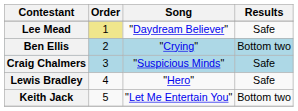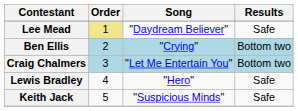 <table class="wikitable plainrowheaders" style="text-align:center;">
 <tr>
 <th scope="col">Contestant</th>
 <th scope="col">Order</th>
 <th scope="col">Song</th>
 <th scope="col">Results</th>
 </tr>
 <tr>
 </tr>
 <tr>
 <th scope="row">Lee Mead</th>
 <td style="background: khaki;">1</td>
 <td>"<a href='#'>Daydream Believer</a>"</td>
 <td>Safe</td>
 </tr>
 <tr style = "background:lightblue">
 <th scope="row">Ben Ellis</th>
 <td>2</td>
 <td>"<a href='#'>Crying</a>"</td>
 <td>Bottom two</td>
 </tr>
 <tr style = "background:lightblue">
 <th scope="row">Craig Chalmers</th>
 <td>3</td>
-<td>"<a href='#'>Suspicious Minds</a>"</td>
-<td>Safe</td>
+<td>"<a href='#'>Let Me Entertain You</a>"</td>
+<td>Bottom two</td>
 </tr>
 <tr>
 <th scope="row">Lewis Bradley</th>
 <td>4</td>
 <td>"<a href='#'>Hero</a>"</td>
 <td>Safe</td>
 </tr>
 <tr>
 <th scope="row">Keith Jack</th>
 <td>5</td>
-<td>"<a href='#'>Let Me Entertain You</a>"</td>
-<td>Bottom two</td>
+<td>"<a href='#'>Suspicious Minds</a>"</td>
+<td>Safe</td>
 </tr>
 <tr>
 </tr>
 </table>
